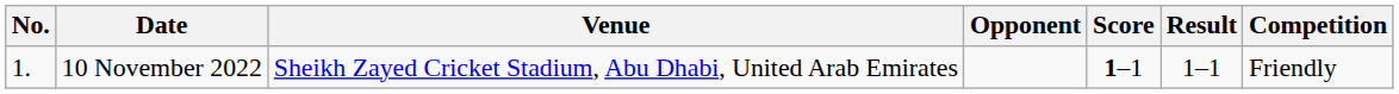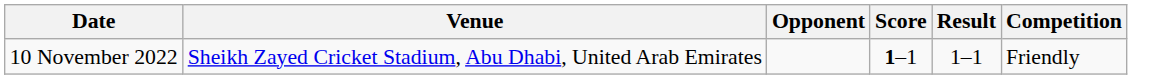 <table class="wikitable">
 <tr>
-<th>No.</th>
 <th>Date</th>
 <th>Venue</th>
 <th>Opponent</th>
 <th>Score</th>
 <th>Result</th>
 <th>Competition</th>
 </tr>
 <tr>
-<td>1.</td>
 <td>10 November 2022</td>
 <td><a href='#'>Sheikh Zayed Cricket Stadium</a>, <a href='#'>Abu Dhabi</a>, United Arab Emirates</td>
 <td></td>
 <td align=center><strong>1</strong>–1</td>
 <td align=center>1–1</td>
 <td>Friendly</td>
 </tr>
 </table>
